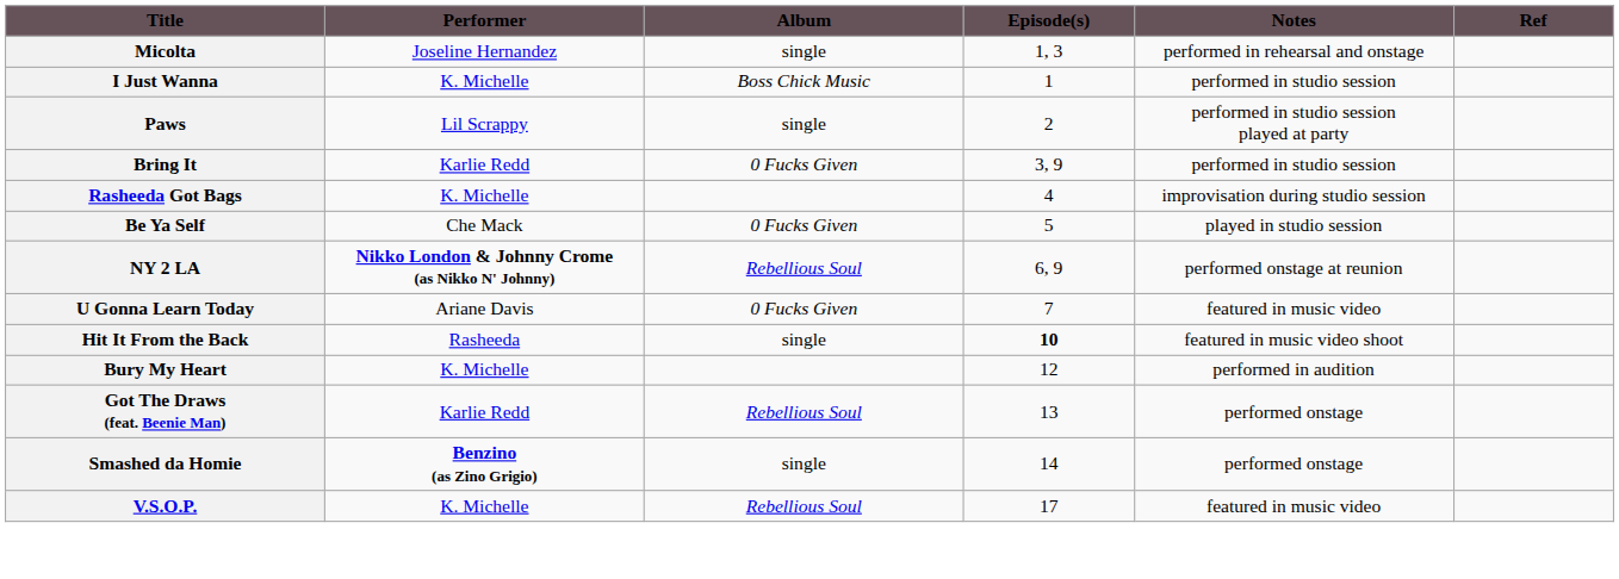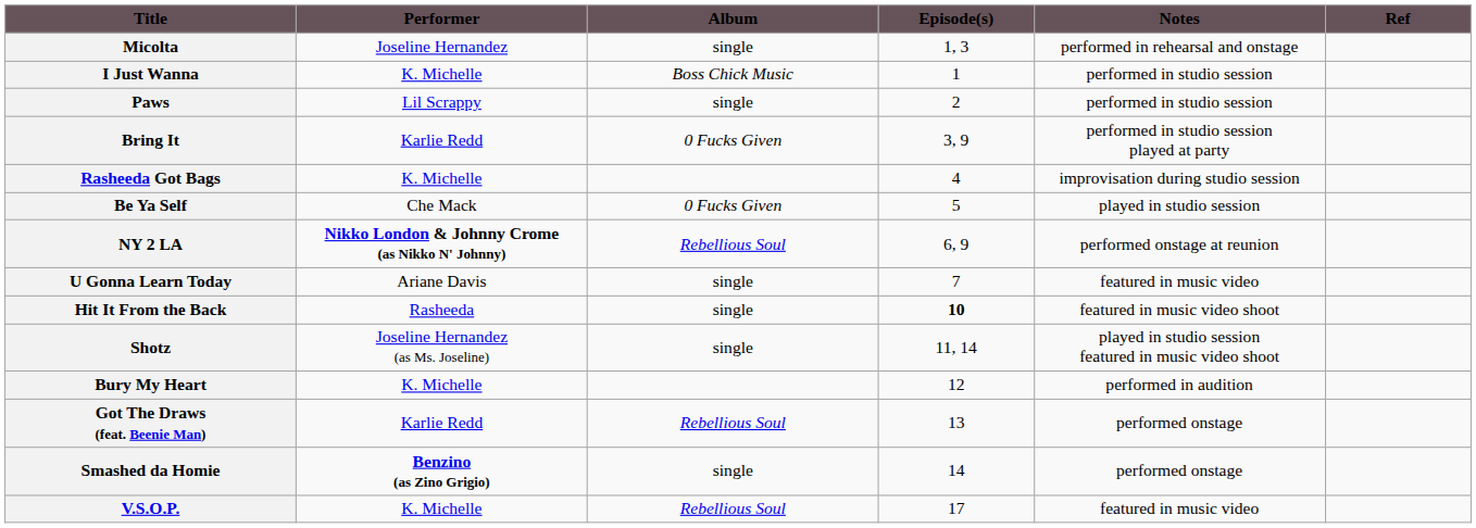 <table class="wikitable sortable" style="font-size:90%; text-align: center">
 <tr>
 <th scope="col"  style="background:#66535a; width:10%;">Title</th>
 <th scope="col"  style="background:#66535a; width:10%;">Performer</th>
 <th scope="col"  style="background:#66535a; width:10%;">Album</th>
 <th scope="col"  style="background:#66535a; width:5%;">Episode(s)</th>
 <th scope="col"  style="background:#66535a; width:10%;">Notes</th>
 <th scope="col"  style="background:#66535a; width:5%;">Ref</th>
 </tr>
 <tr>
 <th scope="row">Micolta</th>
 <td><a href='#'>Joseline Hernandez</a></td>
 <td>single</td>
 <td>1, 3</td>
 <td>performed in rehearsal and onstage</td>
 <td style="text-align:center;"></td>
 </tr>
 <tr>
 <th scope="row">I Just Wanna</th>
 <td><a href='#'>K. Michelle</a></td>
 <td><em>Boss Chick Music</em></td>
 <td>1</td>
 <td>performed in studio session</td>
 <td style="text-align:center;"></td>
 </tr>
 <tr>
 <th scope="row">Paws</th>
 <td><a href='#'>Lil Scrappy</a></td>
 <td>single</td>
 <td>2</td>
-<td>performed in studio session <br> played at party</td>
+<td>performed in studio session</td>
 <td></td>
 </tr>
 <tr>
 <th scope="row">Bring It</th>
 <td><a href='#'>Karlie Redd</a></td>
 <td><em>0 Fucks Given</em></td>
 <td>3, 9</td>
-<td>performed in studio session</td>
+<td>performed in studio session <br> played at party</td>
 <td style="text-align:center;"></td>
 </tr>
 <tr>
 <th scope="row"><a href='#'>Rasheeda</a> Got Bags</th>
 <td><a href='#'>K. Michelle</a></td>
 <td></td>
 <td>4</td>
 <td>improvisation during studio session</td>
 <td></td>
 </tr>
 <tr>
 <th scope="row">Be Ya Self</th>
 <td>Che Mack</td>
 <td><em>0 Fucks Given</em></td>
 <td>5</td>
 <td>played in studio session</td>
 <td></td>
 </tr>
 <tr>
 <th scope="row">NY 2 LA</th>
 <td><strong><a href='#'>Nikko London</a> & Johnny Crome <br><small>(as Nikko N' Johnny)</small></strong></td>
 <td><em><a href='#'>Rebellious Soul</a></em></td>
 <td>6, 9</td>
 <td>performed onstage at reunion</td>
 <td></td>
 </tr>
 <tr>
 <th scope="row">U Gonna Learn Today</th>
 <td>Ariane Davis</td>
-<td><em>0 Fucks Given</em></td>
+<td>single</td>
 <td>7</td>
 <td>featured in music video</td>
 <td></td>
 </tr>
 <tr>
 <th scope="row">Hit It From the Back</th>
 <td><a href='#'>Rasheeda</a></td>
 <td>single</td>
 <td><strong>10</strong></td>
 <td>featured in music video shoot</td>
+<td style="text-align:center;"></td>
+</tr>
+<tr>
+<th scope="row">Shotz</th>
+<td><a href='#'>Joseline Hernandez</a> <br> <small>(as Ms. Joseline)</small></td>
+<td>single</td>
+<td>11, 14</td>
+<td>played in studio session <br> featured in music video shoot</td>
 <td style="text-align:center;"></td>
 </tr>
 <tr>
 <th scope="row">Bury My Heart</th>
 <td><a href='#'>K. Michelle</a></td>
 <td></td>
 <td>12</td>
 <td>performed in audition</td>
 <td></td>
 </tr>
 <tr>
 <th scope="row">Got The Draws <br><small>(feat. <a href='#'>Beenie Man</a>)</small></th>
 <td><a href='#'>Karlie Redd</a></td>
 <td><em><a href='#'>Rebellious Soul</a></em></td>
 <td>13</td>
 <td>performed onstage</td>
 <td></td>
 </tr>
 <tr>
 <th scope="row">Smashed da Homie</th>
 <td><strong><a href='#'>Benzino</a> <br><small>(as Zino Grigio)</small></strong></td>
 <td>single</td>
 <td>14</td>
 <td>performed onstage</td>
 <td></td>
 </tr>
 <tr>
 <th scope="row"><a href='#'>V.S.O.P.</a></th>
 <td><a href='#'>K. Michelle</a></td>
 <td><em><a href='#'>Rebellious Soul</a></em></td>
 <td>17</td>
 <td>featured in music video</td>
 <td></td>
 </tr>
 </table>
